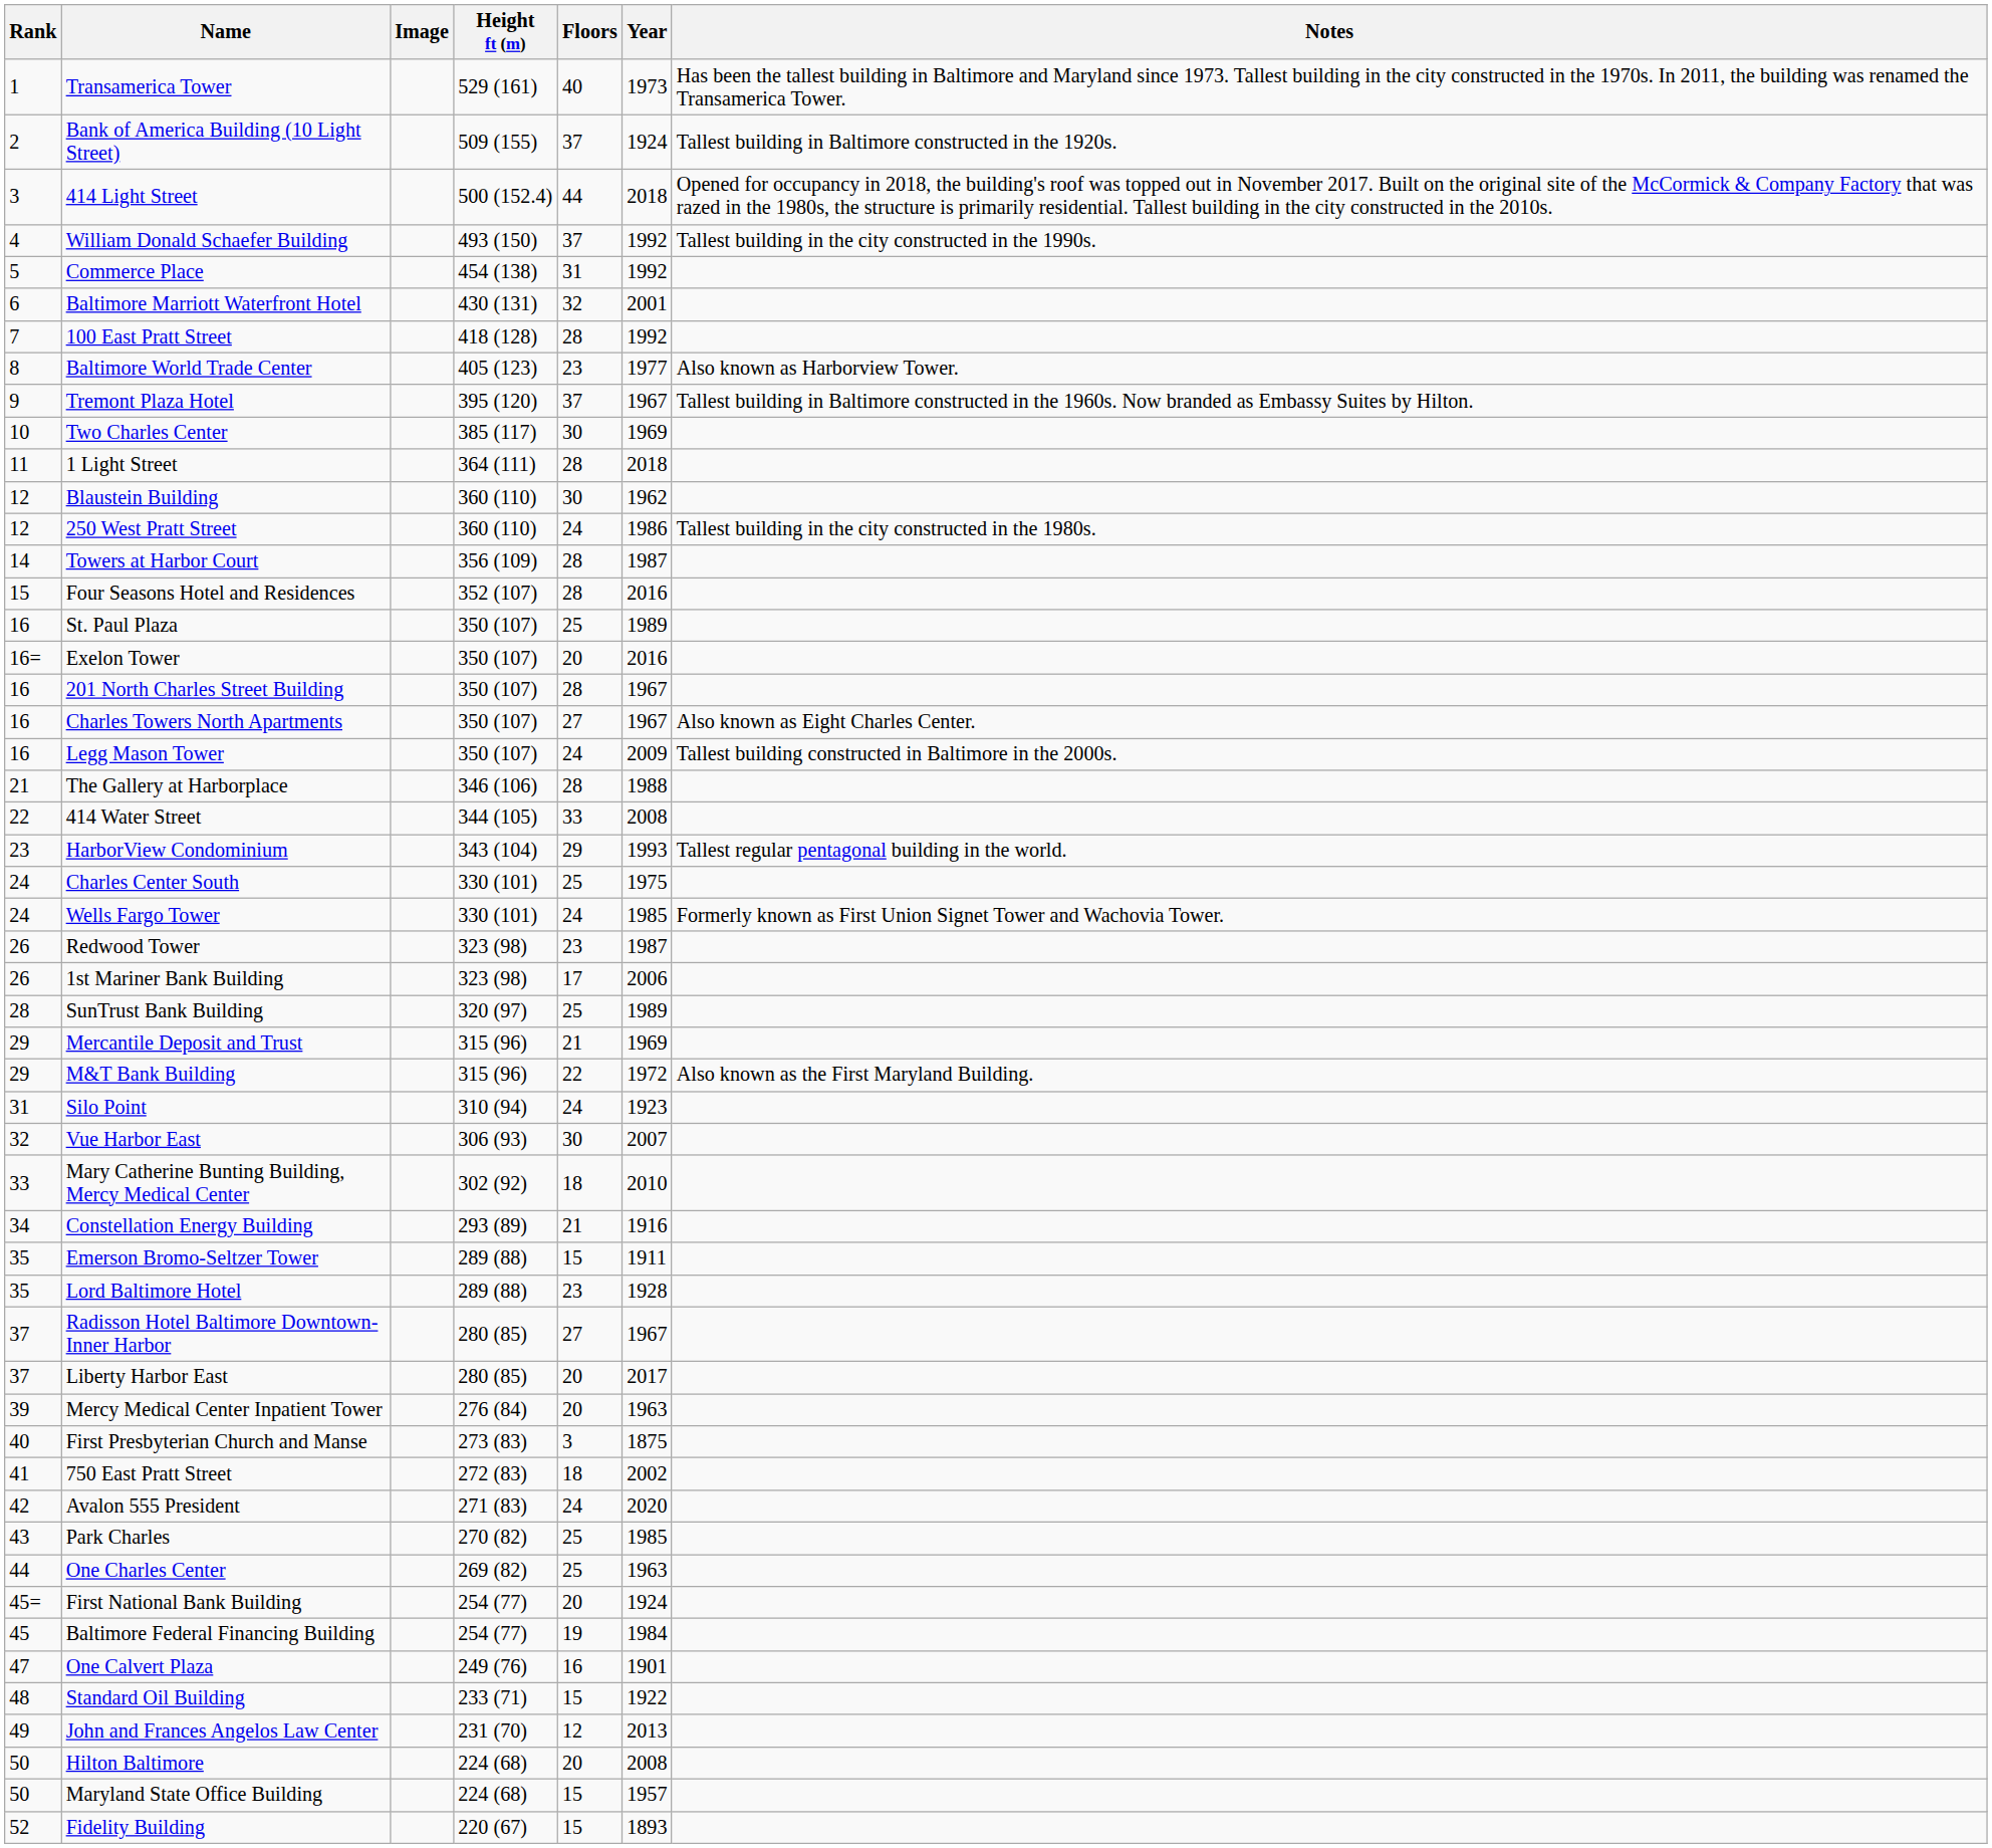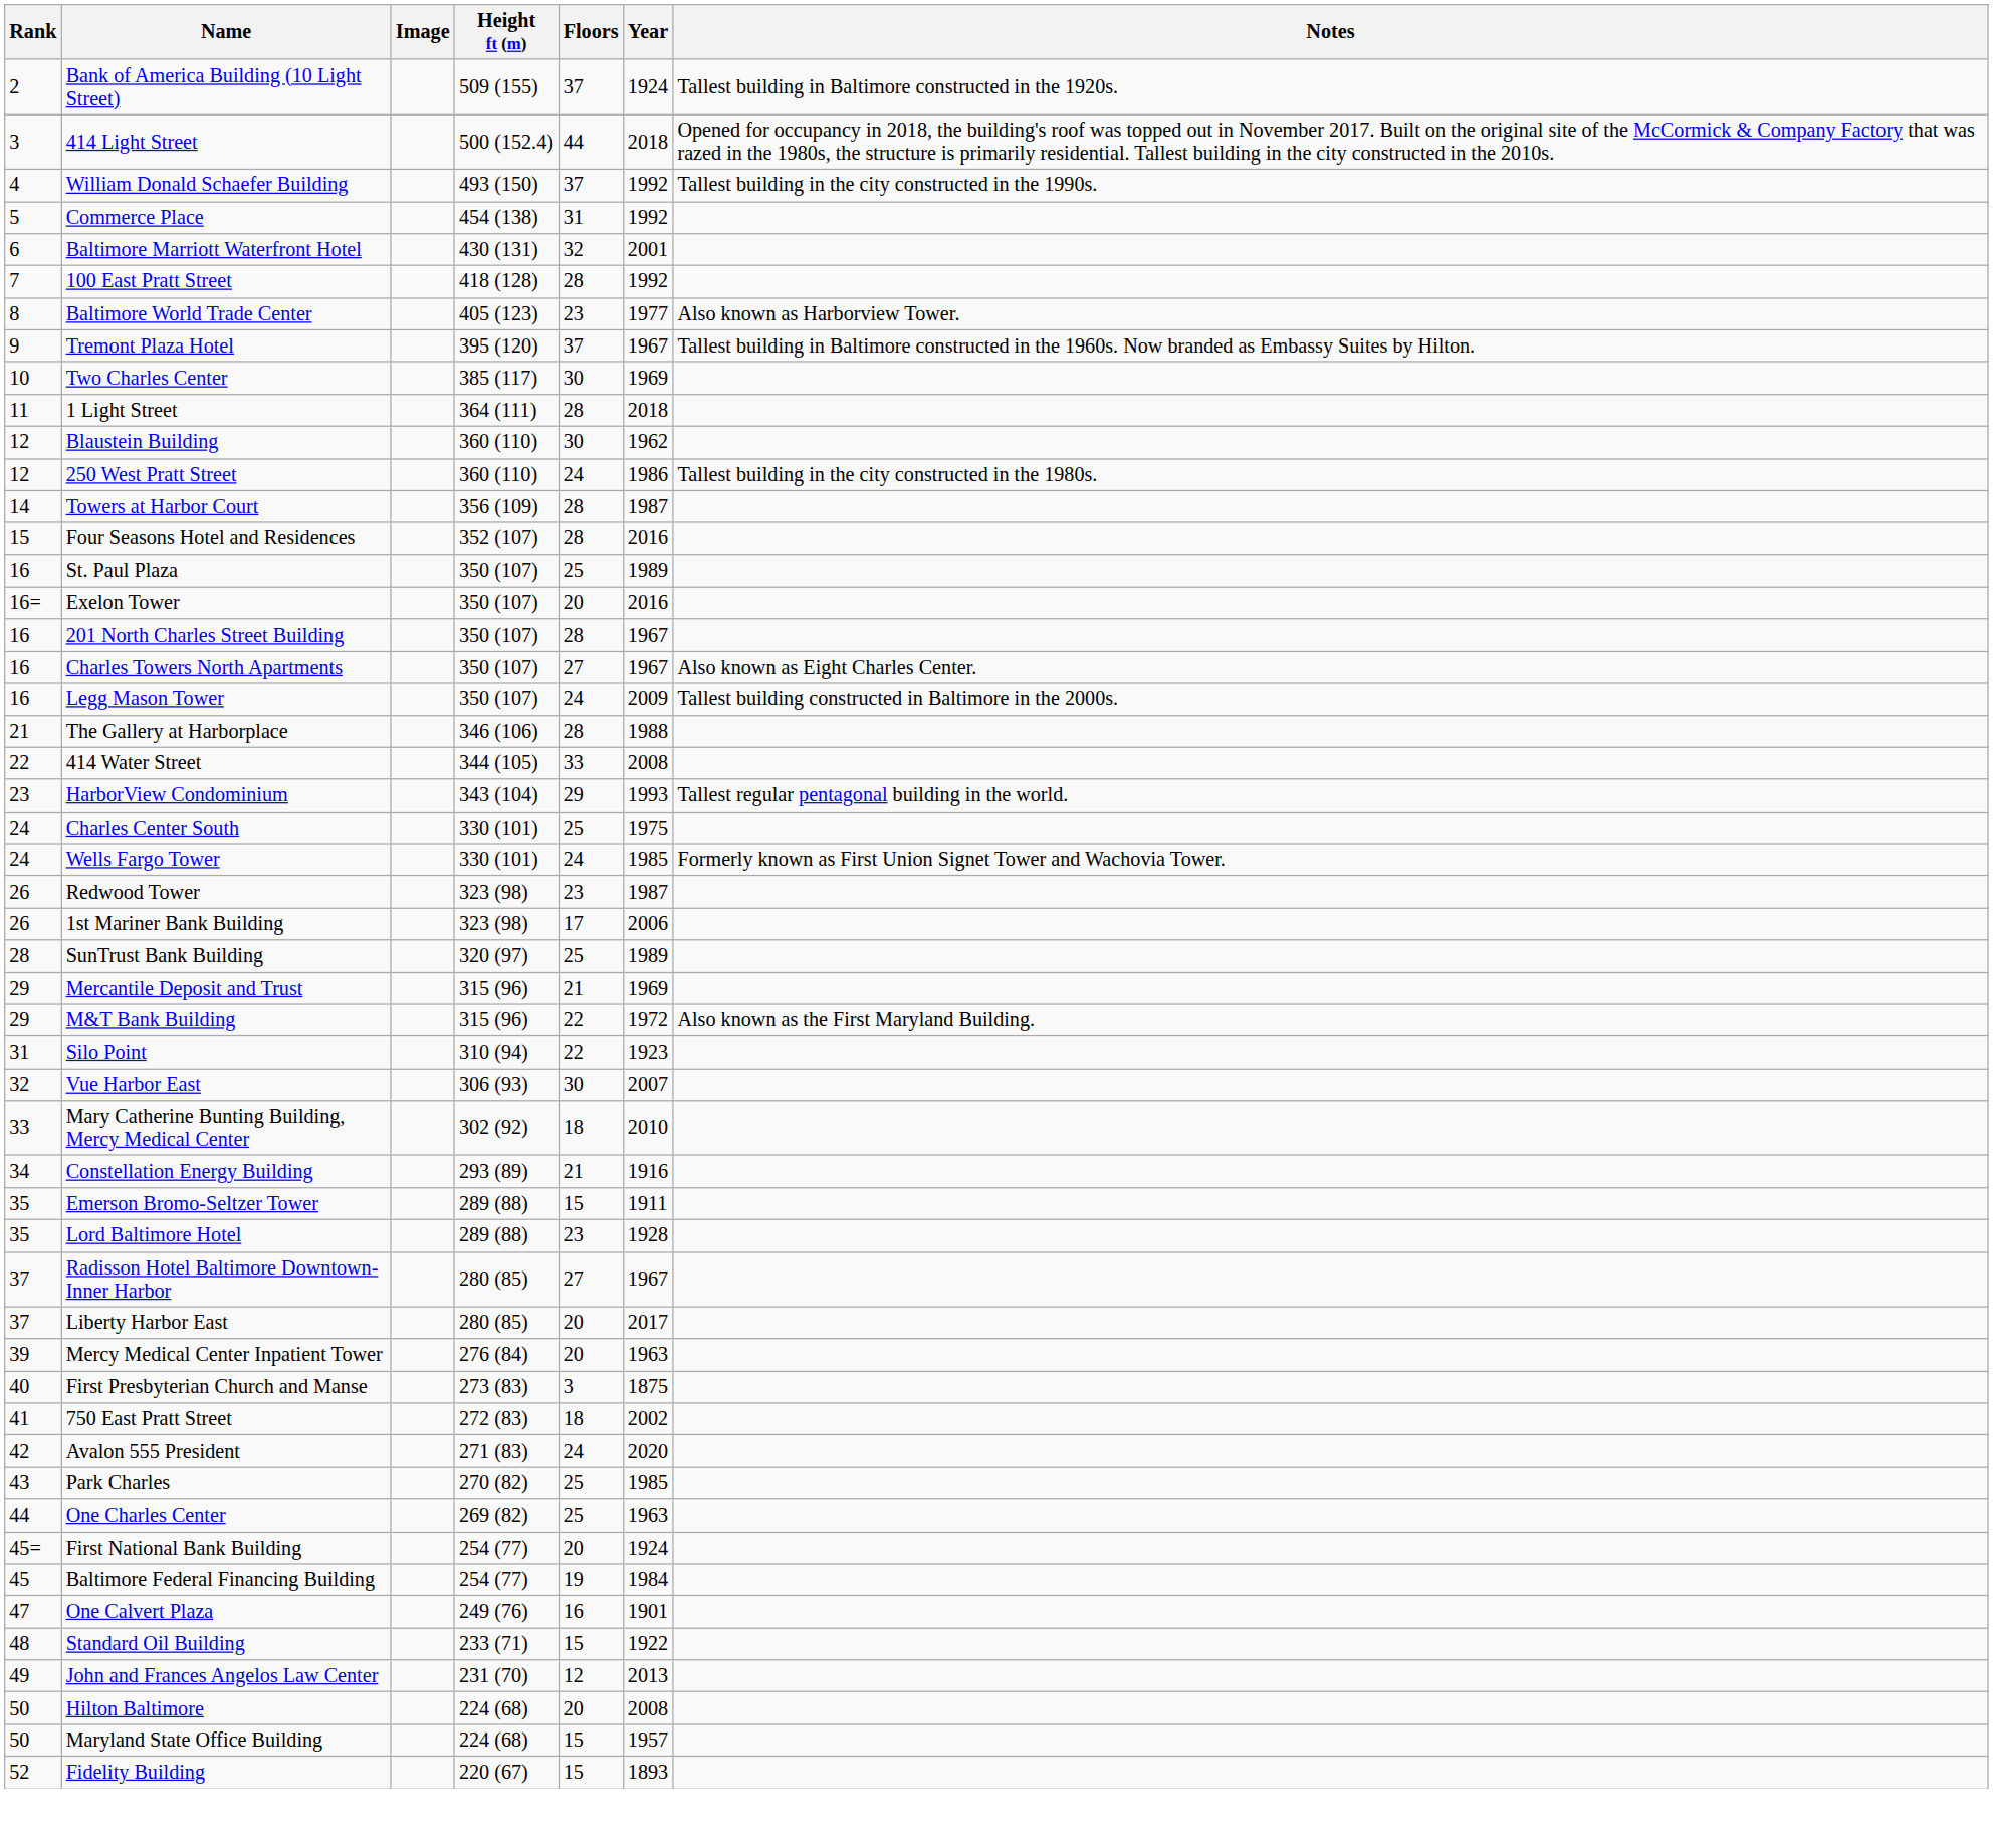 <table class="wikitable sortable">
 <tr>
 <th>Rank</th>
 <th>Name</th>
 <th>Image</th>
 <th width="75">Height<br><small><a href='#'>ft</a> (<a href='#'>m</a>)</small></th>
 <th>Floors</th>
 <th>Year</th>
 <th class="unsortable">Notes</th>
-</tr>
-<tr>
-<td>1</td>
-<td><a href='#'>Transamerica Tower</a></td>
-<td></td>
-<td>529 (161)</td>
-<td>40</td>
-<td>1973</td>
-<td>Has been the tallest building in Baltimore and Maryland since 1973. Tallest building in the city constructed in the 1970s. In 2011, the building was renamed the Transamerica Tower.</td>
 </tr>
 <tr>
 <td>2</td>
 <td><a href='#'>Bank of America Building (10 Light Street)</a></td>
 <td></td>
 <td>509 (155)</td>
 <td>37</td>
 <td>1924</td>
 <td>Tallest building in Baltimore constructed in the 1920s.</td>
 </tr>
 <tr>
 <td>3</td>
 <td><a href='#'>414 Light Street</a></td>
 <td></td>
 <td>500 (152.4)</td>
 <td>44</td>
 <td>2018</td>
 <td>Opened for occupancy in 2018, the building's roof was topped out in November 2017. Built on the original site of the <a href='#'>McCormick & Company Factory</a> that was razed in the 1980s, the structure is primarily residential. Tallest building in the city constructed in the 2010s.</td>
 </tr>
 <tr>
 <td>4</td>
 <td><a href='#'>William Donald Schaefer Building</a></td>
 <td></td>
 <td>493 (150)</td>
 <td>37</td>
 <td>1992</td>
 <td>Tallest building in the city constructed in the 1990s.</td>
 </tr>
 <tr>
 <td>5</td>
 <td><a href='#'>Commerce Place</a></td>
 <td></td>
 <td>454 (138)</td>
 <td>31</td>
 <td>1992</td>
 <td></td>
 </tr>
 <tr>
 <td>6</td>
 <td><a href='#'>Baltimore Marriott Waterfront Hotel</a></td>
 <td></td>
 <td>430 (131)</td>
 <td>32</td>
 <td>2001</td>
 <td></td>
 </tr>
 <tr>
 <td>7</td>
 <td><a href='#'>100 East Pratt Street</a></td>
 <td></td>
 <td>418 (128)</td>
 <td>28</td>
 <td>1992</td>
 <td></td>
 </tr>
 <tr>
 <td>8</td>
 <td><a href='#'>Baltimore World Trade Center</a></td>
 <td></td>
 <td>405 (123)</td>
 <td>23</td>
 <td>1977</td>
 <td>Also known as Harborview Tower.</td>
 </tr>
 <tr>
 <td>9</td>
 <td><a href='#'>Tremont Plaza Hotel</a></td>
 <td></td>
 <td>395 (120)</td>
 <td>37</td>
 <td>1967</td>
 <td>Tallest building in Baltimore constructed in the 1960s. Now branded as Embassy Suites by Hilton.</td>
 </tr>
 <tr>
 <td>10</td>
 <td><a href='#'>Two Charles Center</a></td>
 <td></td>
 <td>385 (117)</td>
 <td>30</td>
 <td>1969</td>
 <td></td>
 </tr>
 <tr>
 <td>11</td>
 <td>1 Light Street</td>
 <td></td>
 <td>364 (111)</td>
 <td>28</td>
 <td>2018</td>
 <td></td>
 </tr>
 <tr>
 <td>12</td>
 <td><a href='#'>Blaustein Building</a></td>
 <td></td>
 <td>360 (110)</td>
 <td>30</td>
 <td>1962</td>
 <td></td>
 </tr>
 <tr>
 <td>12</td>
 <td><a href='#'>250 West Pratt Street</a></td>
 <td></td>
 <td>360 (110)</td>
 <td>24</td>
 <td>1986</td>
 <td>Tallest building in the city constructed in the 1980s.</td>
 </tr>
 <tr>
 <td>14</td>
 <td><a href='#'>Towers at Harbor Court</a></td>
 <td></td>
 <td>356 (109)</td>
 <td>28</td>
 <td>1987</td>
 <td></td>
 </tr>
 <tr>
 <td>15</td>
 <td>Four Seasons Hotel and Residences</td>
 <td></td>
 <td>352 (107)</td>
 <td>28</td>
 <td>2016</td>
 <td></td>
 </tr>
 <tr>
 <td>16</td>
 <td>St. Paul Plaza</td>
 <td></td>
 <td>350 (107)</td>
 <td>25</td>
 <td>1989</td>
 <td></td>
 </tr>
 <tr>
 <td>16=</td>
 <td>Exelon Tower</td>
 <td></td>
 <td>350 (107)</td>
 <td>20</td>
 <td>2016</td>
 <td></td>
 </tr>
 <tr>
 <td>16</td>
 <td><a href='#'>201 North Charles Street Building</a></td>
 <td></td>
 <td>350 (107)</td>
 <td>28</td>
 <td>1967</td>
 <td></td>
 </tr>
 <tr>
 <td>16</td>
 <td><a href='#'>Charles Towers North Apartments</a></td>
 <td></td>
 <td>350 (107)</td>
 <td>27</td>
 <td>1967</td>
 <td>Also known as Eight Charles Center.</td>
 </tr>
 <tr>
 <td>16</td>
 <td><a href='#'>Legg Mason Tower</a></td>
 <td></td>
 <td>350 (107)</td>
 <td>24</td>
 <td>2009</td>
 <td>Tallest building constructed in Baltimore in the 2000s.</td>
 </tr>
 <tr>
 <td>21</td>
 <td>The Gallery at Harborplace</td>
 <td></td>
 <td>346 (106)</td>
 <td>28</td>
 <td>1988</td>
 <td></td>
 </tr>
 <tr>
 <td>22</td>
 <td>414 Water Street</td>
 <td></td>
 <td>344 (105)</td>
 <td>33</td>
 <td>2008</td>
 <td></td>
 </tr>
 <tr>
 <td>23</td>
 <td><a href='#'>HarborView Condominium</a></td>
 <td></td>
 <td>343 (104)</td>
 <td>29</td>
 <td>1993</td>
 <td>Tallest regular <a href='#'>pentagonal</a> building in the world.</td>
 </tr>
 <tr>
 <td>24</td>
 <td><a href='#'>Charles Center South</a></td>
 <td></td>
 <td>330 (101)</td>
 <td>25</td>
 <td>1975</td>
 <td></td>
 </tr>
 <tr>
 <td>24</td>
 <td><a href='#'>Wells Fargo Tower</a></td>
 <td></td>
 <td>330 (101)</td>
 <td>24</td>
 <td>1985</td>
 <td>Formerly known as First Union Signet Tower and Wachovia Tower.</td>
 </tr>
 <tr>
 <td>26</td>
 <td>Redwood Tower</td>
 <td></td>
 <td>323 (98)</td>
 <td>23</td>
 <td>1987</td>
 <td></td>
 </tr>
 <tr>
 <td>26</td>
 <td>1st Mariner Bank Building</td>
 <td></td>
 <td>323 (98)</td>
 <td>17</td>
 <td>2006</td>
 <td></td>
 </tr>
 <tr>
 <td>28</td>
 <td>SunTrust Bank Building</td>
 <td></td>
 <td>320 (97)</td>
 <td>25</td>
 <td>1989</td>
 <td></td>
 </tr>
 <tr>
 <td>29</td>
 <td><a href='#'>Mercantile Deposit and Trust</a></td>
 <td></td>
 <td>315 (96)</td>
 <td>21</td>
 <td>1969</td>
 <td></td>
 </tr>
 <tr>
 <td>29</td>
 <td><a href='#'>M&T Bank Building</a></td>
 <td></td>
 <td>315 (96)</td>
 <td>22</td>
 <td>1972</td>
 <td>Also known as the First Maryland Building.</td>
 </tr>
 <tr>
 <td>31</td>
 <td><a href='#'>Silo Point</a></td>
 <td></td>
 <td>310 (94)</td>
-<td>24</td>
+<td>22</td>
 <td>1923</td>
 </tr>
 <tr>
 <td>32</td>
 <td><a href='#'>Vue Harbor East</a></td>
 <td></td>
 <td>306 (93)</td>
 <td>30</td>
 <td>2007</td>
 <td></td>
 </tr>
 <tr>
 <td>33</td>
 <td>Mary Catherine Bunting Building, <a href='#'>Mercy Medical Center</a></td>
 <td></td>
 <td>302 (92)</td>
 <td>18</td>
 <td>2010</td>
 <td></td>
 </tr>
 <tr>
 <td>34</td>
 <td><a href='#'>Constellation Energy Building</a></td>
 <td></td>
 <td>293 (89)</td>
 <td>21</td>
 <td>1916</td>
 <td></td>
 </tr>
 <tr>
 <td>35</td>
 <td><a href='#'>Emerson Bromo-Seltzer Tower</a></td>
 <td></td>
 <td>289 (88)</td>
 <td>15</td>
 <td>1911</td>
 <td></td>
 </tr>
 <tr>
 <td>35</td>
 <td><a href='#'>Lord Baltimore Hotel</a></td>
 <td></td>
 <td>289 (88)</td>
 <td>23</td>
 <td>1928</td>
 <td></td>
 </tr>
 <tr>
 <td>37</td>
 <td><a href='#'>Radisson Hotel Baltimore Downtown-Inner Harbor</a></td>
 <td></td>
 <td>280 (85)</td>
 <td>27</td>
 <td>1967</td>
 <td></td>
 </tr>
 <tr>
 <td>37</td>
 <td>Liberty Harbor East</td>
 <td></td>
 <td>280 (85)</td>
 <td>20</td>
 <td>2017</td>
 <td></td>
 </tr>
 <tr>
 <td>39</td>
 <td>Mercy Medical Center Inpatient Tower</td>
 <td></td>
 <td>276 (84)</td>
 <td>20</td>
 <td>1963</td>
 <td></td>
 </tr>
 <tr>
 <td>40</td>
 <td>First Presbyterian Church and Manse</td>
 <td></td>
 <td>273 (83)</td>
 <td>3</td>
 <td>1875</td>
 <td></td>
 </tr>
 <tr>
 <td>41</td>
 <td>750 East Pratt Street</td>
 <td></td>
 <td>272 (83)</td>
 <td>18</td>
 <td>2002</td>
 <td></td>
 </tr>
 <tr>
 <td>42</td>
 <td>Avalon 555 President</td>
 <td></td>
 <td>271 (83)</td>
 <td>24</td>
 <td>2020</td>
 <td></td>
 </tr>
 <tr>
 <td>43</td>
 <td>Park Charles</td>
 <td></td>
 <td>270 (82)</td>
 <td>25</td>
 <td>1985</td>
 <td></td>
 </tr>
 <tr>
 <td>44</td>
 <td><a href='#'>One Charles Center</a></td>
 <td></td>
 <td>269 (82)</td>
 <td>25</td>
 <td>1963</td>
 <td></td>
 </tr>
 <tr>
 <td>45=</td>
 <td First National Bank Building (Baltimore)>First National Bank Building</td>
 <td></td>
 <td>254 (77)</td>
 <td>20</td>
 <td>1924</td>
 <td></td>
 </tr>
 <tr>
 <td>45</td>
 <td>Baltimore Federal Financing Building</td>
 <td></td>
 <td>254 (77)</td>
 <td>19</td>
 <td>1984</td>
 <td></td>
 </tr>
 <tr>
 <td>47</td>
 <td><a href='#'>One Calvert Plaza</a></td>
 <td></td>
 <td>249 (76)</td>
 <td>16</td>
 <td>1901</td>
 <td></td>
 </tr>
 <tr>
 <td>48</td>
 <td><a href='#'>Standard Oil Building</a></td>
 <td></td>
 <td>233 (71)</td>
 <td>15</td>
 <td>1922</td>
 <td></td>
 </tr>
 <tr>
 <td>49</td>
 <td><a href='#'>John and Frances Angelos Law Center</a></td>
 <td></td>
 <td>231 (70)</td>
 <td>12</td>
 <td>2013</td>
 <td></td>
 </tr>
 <tr>
 <td>50</td>
 <td><a href='#'>Hilton Baltimore</a></td>
 <td></td>
 <td>224 (68)</td>
 <td>20</td>
 <td>2008</td>
 <td></td>
 </tr>
 <tr>
 <td>50</td>
 <td>Maryland State Office Building</td>
 <td></td>
 <td>224 (68)</td>
 <td>15</td>
 <td>1957</td>
 <td></td>
 </tr>
 <tr>
 <td>52</td>
 <td><a href='#'>Fidelity Building</a></td>
 <td></td>
 <td>220 (67)</td>
 <td>15</td>
 <td>1893</td>
 <td></td>
 </tr>
 </table>
